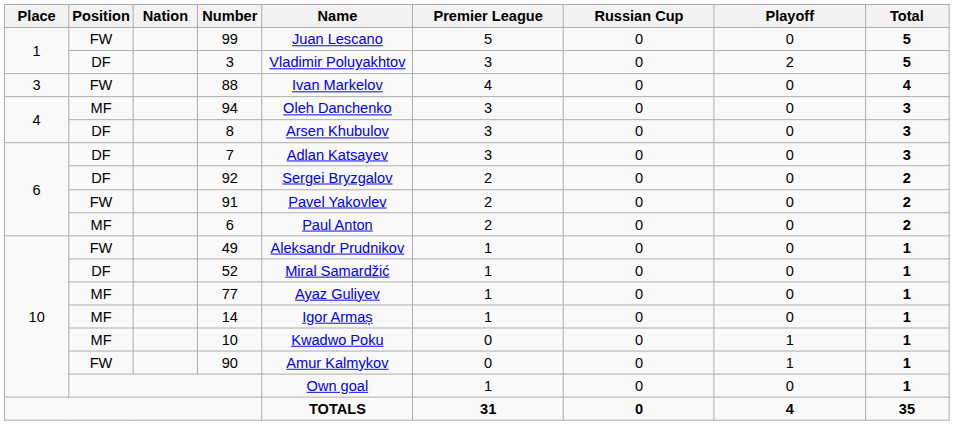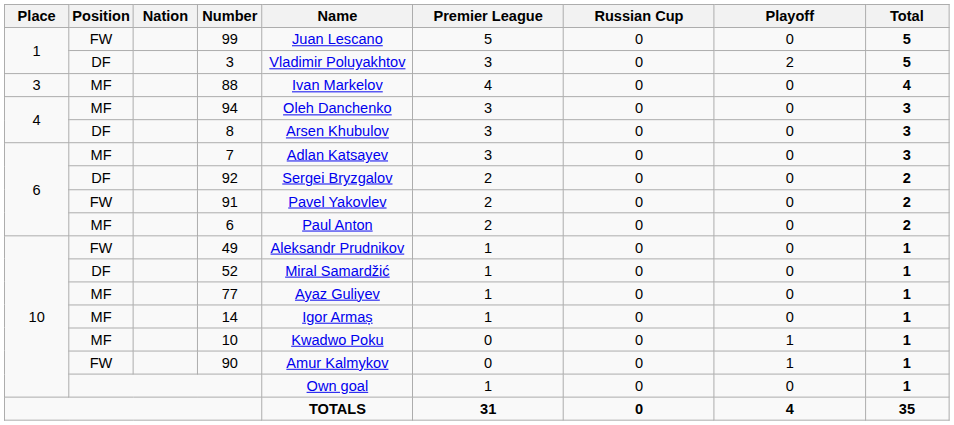 <table class="wikitable" style="font-size: 95%; text-align: center;">
 <tr>
 <th width=60>Place</th>
 <th width=60>Position</th>
 <th width=60>Nation</th>
 <th width=60>Number</th>
 <th width=150>Name</th>
 <th width=150>Premier League</th>
 <th width=150>Russian Cup</th>
 <th width=150>Playoff</th>
 <th width=80><strong>Total</strong></th>
 </tr>
 <tr>
 <td rowspan=2>1</td>
 <td>FW</td>
 <td></td>
 <td>99</td>
 <td><a href='#'>Juan Lescano</a></td>
 <td>5</td>
 <td>0</td>
 <td>0</td>
 <td><strong>5</strong></td>
 </tr>
 <tr>
 <td>DF</td>
 <td></td>
 <td>3</td>
 <td><a href='#'>Vladimir Poluyakhtov</a></td>
 <td>3</td>
 <td>0</td>
 <td>2</td>
 <td><strong>5</strong></td>
 </tr>
 <tr>
 <td>3</td>
-<td>FW</td>
+<td>MF</td>
 <td></td>
 <td>88</td>
 <td><a href='#'>Ivan Markelov</a></td>
 <td>4</td>
 <td>0</td>
 <td>0</td>
 <td><strong>4</strong></td>
 </tr>
 <tr>
 <td rowspan=2>4</td>
 <td>MF</td>
 <td></td>
 <td>94</td>
 <td><a href='#'>Oleh Danchenko</a></td>
 <td>3</td>
 <td>0</td>
 <td>0</td>
 <td><strong>3</strong></td>
 </tr>
 <tr>
 <td>DF</td>
 <td></td>
 <td>8</td>
 <td><a href='#'>Arsen Khubulov</a></td>
 <td>3</td>
 <td>0</td>
 <td>0</td>
 <td><strong>3</strong></td>
 </tr>
 <tr>
 <td rowspan=4>6</td>
-<td>DF</td>
+<td>MF</td>
 <td></td>
 <td>7</td>
 <td><a href='#'>Adlan Katsayev</a></td>
 <td>3</td>
 <td>0</td>
 <td>0</td>
 <td><strong>3</strong></td>
 </tr>
 <tr>
 <td>DF</td>
 <td></td>
 <td>92</td>
 <td><a href='#'>Sergei Bryzgalov</a></td>
 <td>2</td>
 <td>0</td>
 <td>0</td>
 <td><strong>2</strong></td>
 </tr>
 <tr>
 <td>FW</td>
 <td></td>
 <td>91</td>
 <td><a href='#'>Pavel Yakovlev</a></td>
 <td>2</td>
 <td>0</td>
 <td>0</td>
 <td><strong>2</strong></td>
 </tr>
 <tr>
 <td>MF</td>
 <td></td>
 <td>6</td>
 <td><a href='#'>Paul Anton</a></td>
 <td>2</td>
 <td>0</td>
 <td>0</td>
 <td><strong>2</strong></td>
 </tr>
 <tr>
 <td rowspan=7>10</td>
 <td>FW</td>
 <td></td>
 <td>49</td>
 <td><a href='#'>Aleksandr Prudnikov</a></td>
 <td>1</td>
 <td>0</td>
 <td>0</td>
 <td><strong>1</strong></td>
 </tr>
 <tr>
 <td>DF</td>
 <td></td>
 <td>52</td>
 <td><a href='#'>Miral Samardžić</a></td>
 <td>1</td>
 <td>0</td>
 <td>0</td>
 <td><strong>1</strong></td>
 </tr>
 <tr>
 <td>MF</td>
 <td></td>
 <td>77</td>
 <td><a href='#'>Ayaz Guliyev</a></td>
 <td>1</td>
 <td>0</td>
 <td>0</td>
 <td><strong>1</strong></td>
 </tr>
 <tr>
 <td>MF</td>
 <td></td>
 <td>14</td>
 <td><a href='#'>Igor Armaș</a></td>
 <td>1</td>
 <td>0</td>
 <td>0</td>
 <td><strong>1</strong></td>
 </tr>
 <tr>
 <td>MF</td>
 <td></td>
 <td>10</td>
 <td><a href='#'>Kwadwo Poku</a></td>
 <td>0</td>
 <td>0</td>
 <td>1</td>
 <td><strong>1</strong></td>
 </tr>
 <tr>
 <td>FW</td>
 <td></td>
 <td>90</td>
 <td><a href='#'>Amur Kalmykov</a></td>
 <td>0</td>
 <td>0</td>
 <td>1</td>
 <td><strong>1</strong></td>
 </tr>
 <tr>
 <td colspan=3></td>
 <td><a href='#'>Own goal</a></td>
 <td>1</td>
 <td>0</td>
 <td>0</td>
 <td><strong>1</strong></td>
 </tr>
 <tr>
 <td colspan=4></td>
 <td><strong>TOTALS</strong></td>
 <td><strong>31</strong></td>
 <td><strong>0</strong></td>
 <td><strong>4</strong></td>
 <td><strong>35</strong></td>
 </tr>
 </table>
